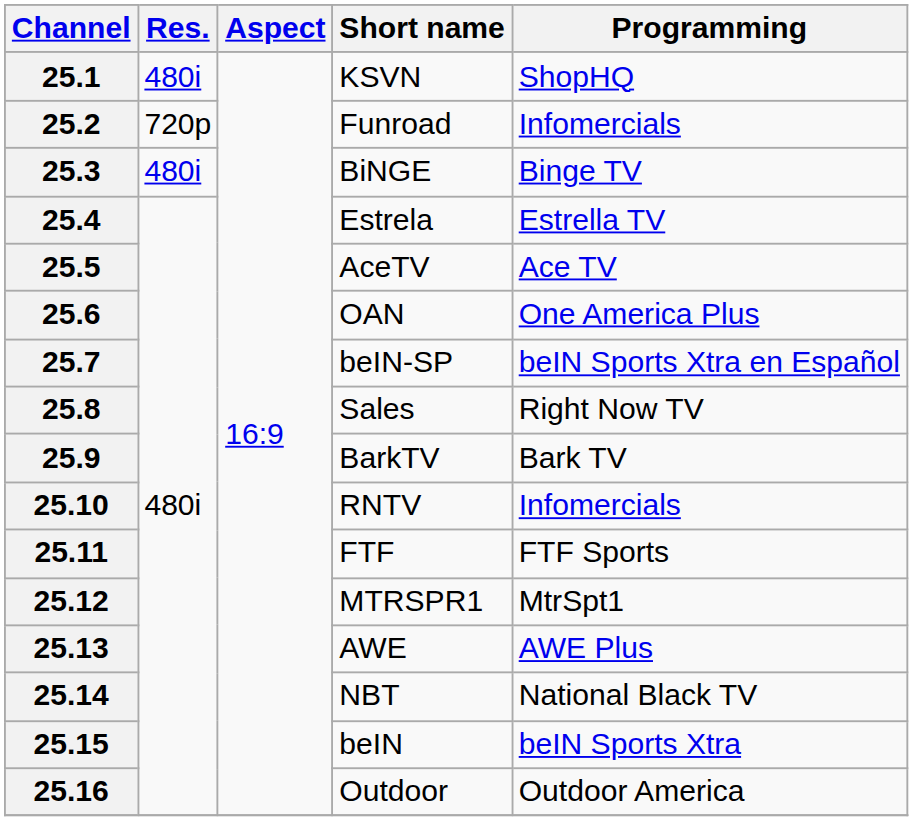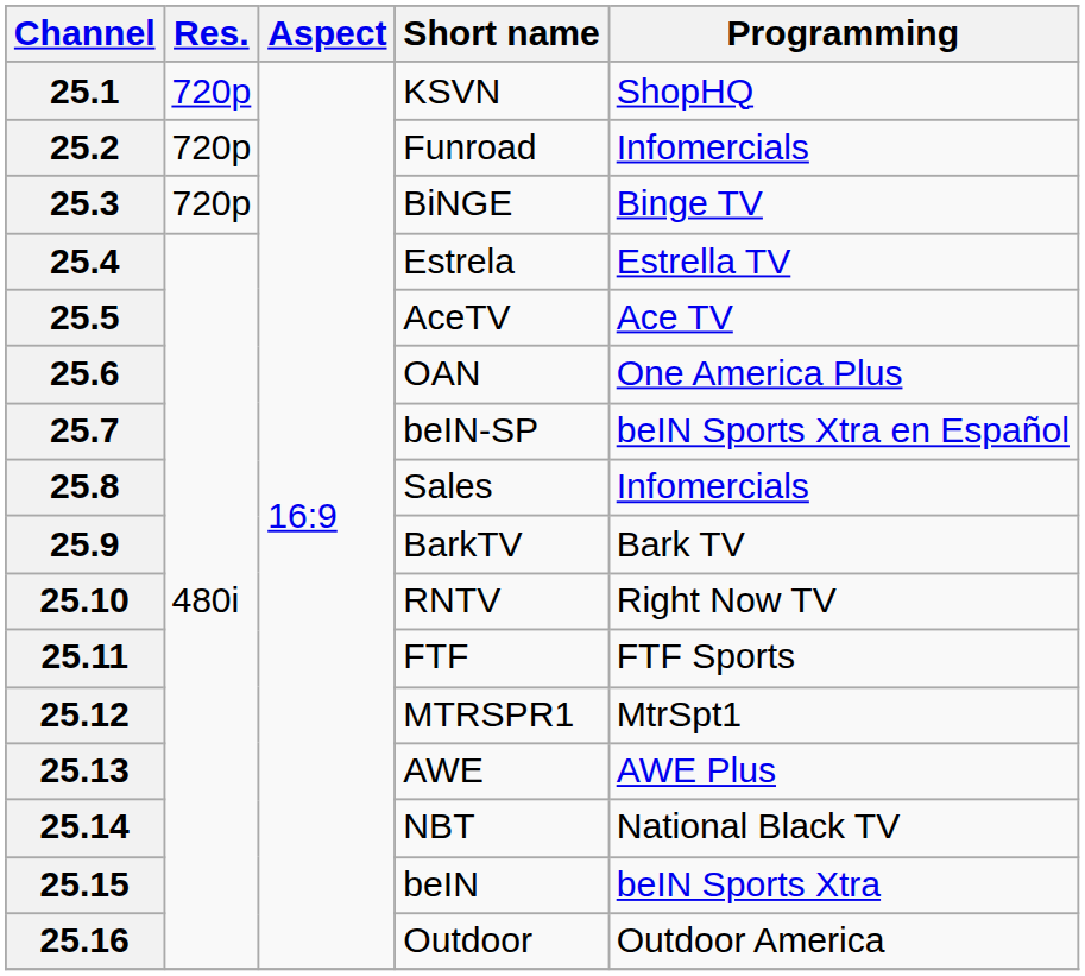 <table class="wikitable">
 <tr>
 <th scope = "col"><a href='#'>Channel</a></th>
 <th scope = "col"><a href='#'>Res.</a></th>
 <th scope = "col"><a href='#'>Aspect</a></th>
 <th scope = "col">Short name</th>
 <th scope = "col">Programming</th>
 </tr>
 <tr>
 <th scope = "row">25.1</th>
-<td><a href='#'>480i</a></td>
+<td><a href='#'>720p</a></td>
 <td rowspan="16"><a href='#'>16:9</a></td>
 <td>KSVN</td>
 <td><a href='#'>ShopHQ</a></td>
 </tr>
 <tr>
 <th scope = "row">25.2</th>
 <td>720p</td>
 <td>Funroad</td>
 <td><a href='#'>Infomercials</a></td>
 </tr>
 <tr>
 <th scope = "row">25.3</th>
-<td><a href='#'>480i</a></td>
+<td>720p</td>
 <td>BiNGE</td>
 <td><a href='#'>Binge TV</a></td>
 </tr>
 <tr>
 <th scope = "row">25.4</th>
 <td rowspan="13">480i</td>
 <td>Estrela</td>
 <td><a href='#'>Estrella TV</a></td>
 </tr>
 <tr>
 <th scope = "row">25.5</th>
 <td>AceTV</td>
 <td><a href='#'>Ace TV</a></td>
 </tr>
 <tr>
 <th scope = "row">25.6</th>
 <td>OAN</td>
 <td><a href='#'>One America Plus</a></td>
 </tr>
 <tr>
 <th scope = "row">25.7</th>
 <td>beIN-SP</td>
 <td><a href='#'>beIN Sports Xtra en Español</a></td>
 </tr>
 <tr>
 <th scope = "row">25.8</th>
 <td>Sales</td>
-<td>Right Now TV</td>
+<td><a href='#'>Infomercials</a></td>
 </tr>
 <tr>
 <th scope = "row">25.9</th>
 <td>BarkTV</td>
 <td>Bark TV</td>
 </tr>
 <tr>
 <th scope = "row">25.10</th>
 <td>RNTV</td>
-<td><a href='#'>Infomercials</a></td>
+<td>Right Now TV</td>
 </tr>
 <tr>
 <th scope = "row">25.11</th>
 <td>FTF</td>
 <td>FTF Sports</td>
 </tr>
 <tr>
 <th scope = "row">25.12</th>
 <td>MTRSPR1</td>
 <td>MtrSpt1</td>
 </tr>
 <tr>
 <th scope = "row">25.13</th>
 <td>AWE</td>
 <td><a href='#'>AWE Plus</a></td>
 </tr>
 <tr>
 <th scope = "row">25.14</th>
 <td>NBT</td>
 <td>National Black TV</td>
 </tr>
 <tr>
 <th scope = "row">25.15</th>
 <td>beIN</td>
 <td><a href='#'>beIN Sports Xtra</a></td>
 </tr>
 <tr>
 <th scope = "row">25.16</th>
 <td>Outdoor</td>
 <td>Outdoor America</td>
 </tr>
 <tr>
 </tr>
 </table>
